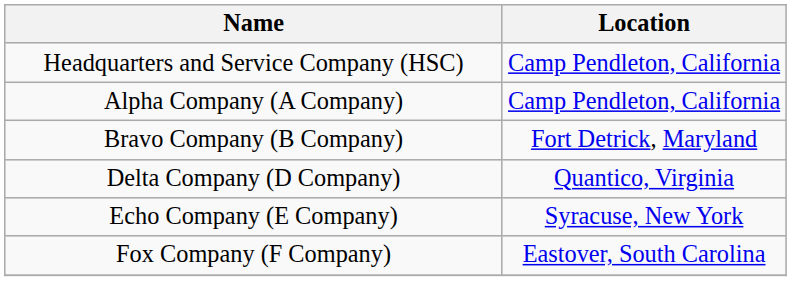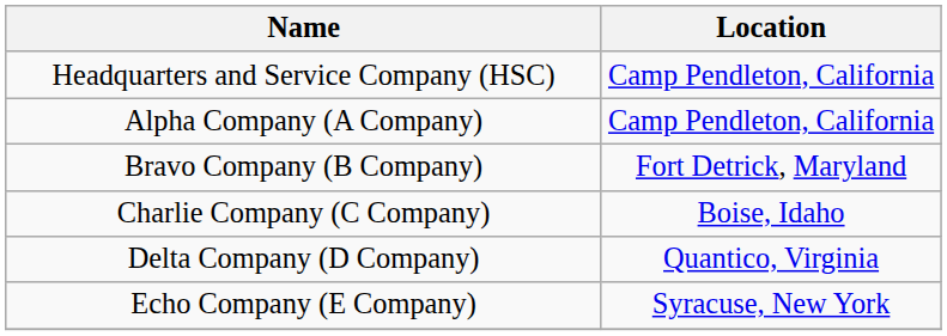 <table class="wikitable" style="text-align: center;">
 <tr>
 <th style="width:20em">Name</th>
 <th>Location</th>
 </tr>
 <tr>
 <td align="center">Headquarters and Service Company (HSC)</td>
 <td><a href='#'>Camp Pendleton, California</a></td>
 </tr>
 <tr>
 <td align="center">Alpha Company (A Company)</td>
 <td><a href='#'>Camp Pendleton, California</a></td>
 </tr>
 <tr>
 <td align="center">Bravo Company (B Company)</td>
 <td><a href='#'>Fort Detrick</a>, <a href='#'>Maryland</a></td>
 </tr>
 <tr>
+<td align="center">Charlie Company (C Company)</td>
+<td><a href='#'>Boise, Idaho</a></td>
+</tr>
+<tr>
 <td align="center">Delta Company (D Company)</td>
 <td><a href='#'>Quantico, Virginia</a></td>
 </tr>
 <tr>
 <td align="center">Echo Company (E Company)</td>
 <td><a href='#'>Syracuse, New York</a></td>
 </tr>
 <tr>
-<td align="center">Fox Company (F Company)</td>
-<td><a href='#'>Eastover, South Carolina</a></td>
-</tr>
-<tr>
 </tr>
 </table>
